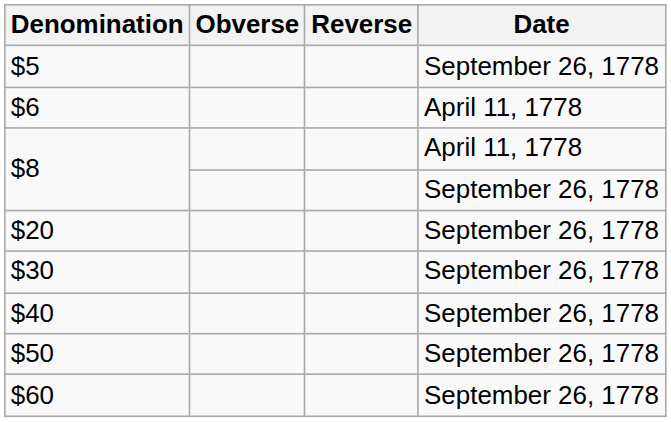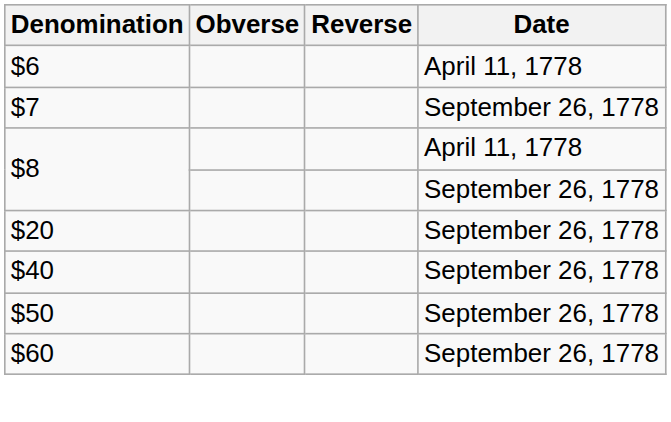 <table class="wikitable">
 <tr>
 <th>Denomination</th>
 <th>Obverse</th>
 <th>Reverse</th>
 <th>Date</th>
 </tr>
 <tr>
-<td>$5</td>
-<td></td>
-<td></td>
-<td>September 26, 1778</td>
-</tr>
-<tr>
 <td>$6</td>
 <td></td>
 <td></td>
 <td>April 11, 1778</td>
+</tr>
+<tr>
+<td>$7</td>
+<td></td>
+<td></td>
+<td>September 26, 1778</td>
 </tr>
 <tr>
 <td rowspan="2">$8</td>
 <td></td>
 <td></td>
 <td>April 11, 1778</td>
 </tr>
 <tr>
 <td></td>
 <td></td>
 <td>September 26, 1778</td>
 </tr>
 <tr>
 <td>$20</td>
-<td></td>
-<td></td>
-<td>September 26, 1778</td>
-</tr>
-<tr>
-<td>$30</td>
 <td></td>
 <td></td>
 <td>September 26, 1778</td>
 </tr>
 <tr>
 <td>$40</td>
 <td></td>
 <td></td>
 <td>September 26, 1778</td>
 </tr>
 <tr>
 <td>$50</td>
 <td></td>
 <td></td>
 <td>September 26, 1778</td>
 </tr>
 <tr>
 <td>$60</td>
 <td></td>
 <td></td>
 <td>September 26, 1778</td>
 </tr>
 </table>
